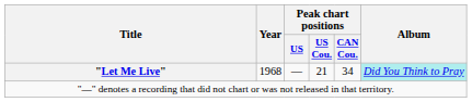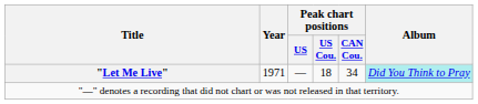 <table class="wikitable plainrowheaders" style="text-align:center;">
 <tr>
 <th scope="col" rowspan="2" style="width:22em;">Title</th>
 <th scope="col" rowspan="2">Year</th>
 <th scope="col" colspan="3">Peak chart<br>positions</th>
 <th scope="col" rowspan="2">Album</th>
 </tr>
 <tr>
 <th scope="col" style="width:2em;font-size:90%;"><a href='#'>US</a><br></th>
 <th scope="col" style="width:2em;font-size:90%;"><a href='#'>US<br>Cou.</a><br></th>
 <th scope="col" style="width:2em;font-size:90%;"><a href='#'>CAN<br>Cou.</a><br></th>
 </tr>
 <tr>
 <th scope="row">"<a href='#'>Let Me Live</a>"</th>
-<td>1968</td>
+<td>1971</td>
 <td>—</td>
-<td>21</td>
+<td>18</td>
 <td>34</td>
 <td style="background: paleturquoise;"><em><a href='#'>Did You Think to Pray</a></em></td>
 </tr>
 <tr>
 <td colspan="6" style="font-size:90%">"—" denotes a recording that did not chart or was not released in that territory.</td>
 </tr>
 </table>
